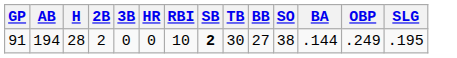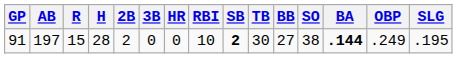 <table class="wikitable">
 <tr>
 <th><a href='#'>GP</a></th>
 <th><a href='#'>AB</a></th>
+<th><a href='#'>R</a></th>
 <th><a href='#'>H</a></th>
 <th><a href='#'>2B</a></th>
 <th><a href='#'>3B</a></th>
 <th><a href='#'>HR</a></th>
 <th><a href='#'>RBI</a></th>
 <th><a href='#'>SB</a></th>
 <th><a href='#'>TB</a></th>
 <th><a href='#'>BB</a></th>
 <th><a href='#'>SO</a></th>
 <th><a href='#'>BA</a></th>
 <th><a href='#'>OBP</a></th>
 <th><a href='#'>SLG</a></th>
 </tr>
 <tr align=center>
 <td>91</td>
-<td>194</td>
+<td>197</td>
+<td>15</td>
 <td>28</td>
 <td>2</td>
 <td>0</td>
 <td>0</td>
 <td>10</td>
 <td><strong>2</strong></td>
 <td>30</td>
 <td>27</td>
 <td>38</td>
-<td>.144</td>
+<td><strong>.144</strong></td>
 <td>.249</td>
 <td>.195</td>
 </tr>
 </table>
